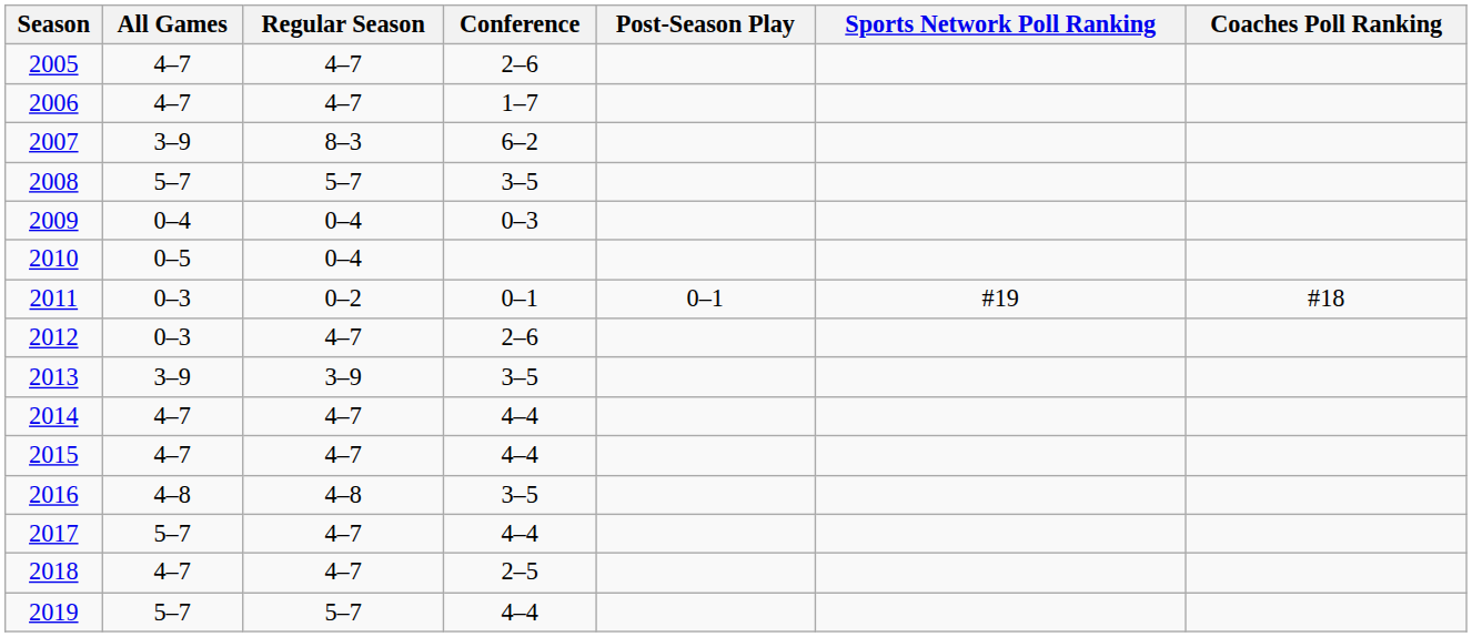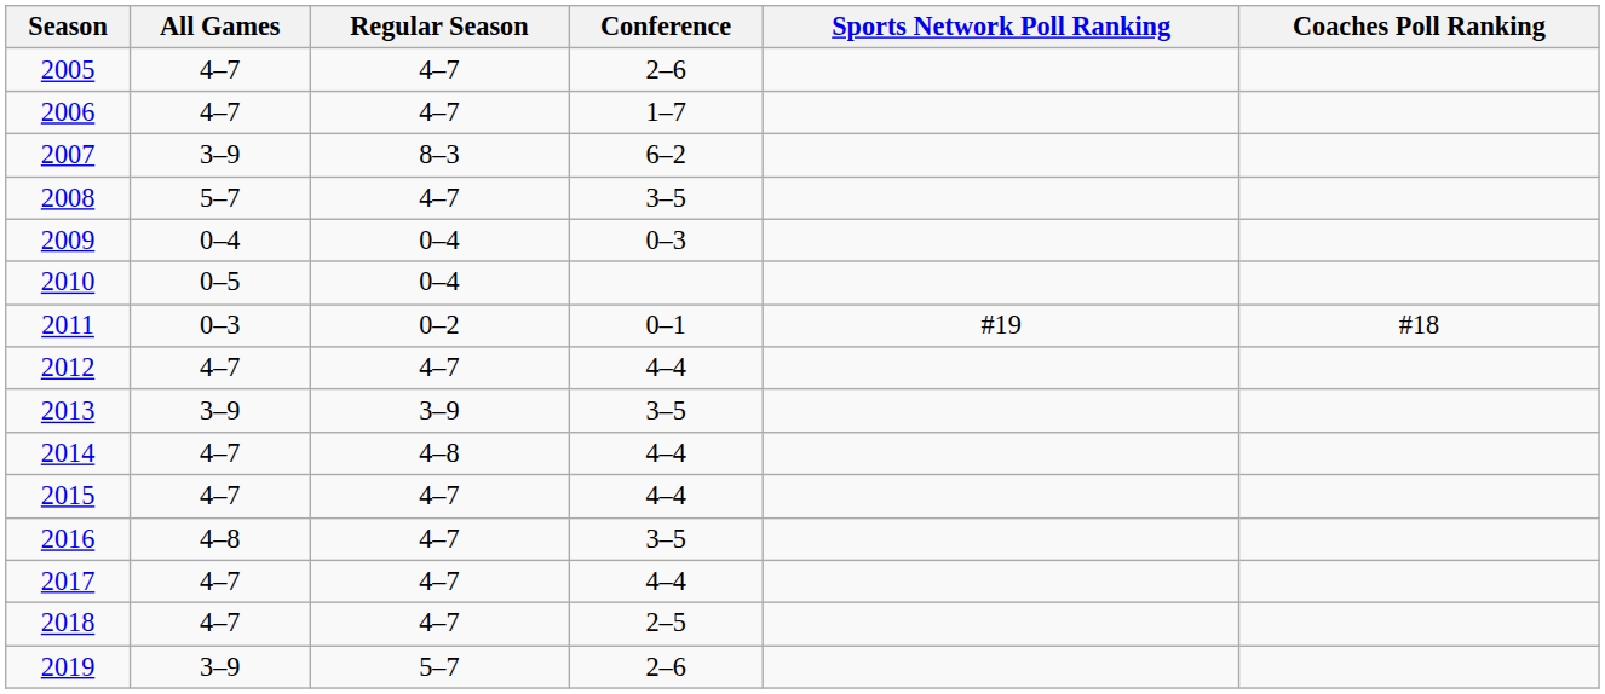 <table class="wikitable" style="text-align: center; width:75%;">
 <tr>
 <th>Season</th>
 <th>All Games</th>
 <th>Regular Season</th>
 <th>Conference</th>
-<th>Post-Season Play</th>
 <th><a href='#'>Sports Network Poll Ranking</a></th>
 <th>Coaches Poll Ranking</th>
 </tr>
 <tr>
 <td><a href='#'>2005</a></td>
 <td>4–7</td>
 <td>4–7</td>
 <td>2–6</td>
 <td></td>
 <td></td>
-<td></td>
 </tr>
 <tr>
 <td><a href='#'>2006</a></td>
 <td>4–7</td>
 <td>4–7</td>
 <td>1–7</td>
-<td></td>
 <td></td>
 <td></td>
 </tr>
 <tr>
 <td><a href='#'>2007</a></td>
 <td>3–9</td>
 <td>8–3</td>
 <td>6–2</td>
 <td></td>
 <td></td>
-<td></td>
 </tr>
 <tr>
 <td><a href='#'>2008</a></td>
 <td>5–7</td>
-<td>5–7</td>
+<td>4–7</td>
 <td>3–5</td>
-<td></td>
 <td></td>
 <td></td>
 </tr>
 <tr>
 <td><a href='#'>2009</a></td>
 <td>0–4</td>
 <td>0–4</td>
 <td>0–3</td>
 <td></td>
 <td></td>
-<td></td>
 </tr>
 <tr>
 <td><a href='#'>2010</a></td>
 <td>0–5</td>
 <td>0–4</td>
-<td></td>
 <td></td>
 <td></td>
 <td></td>
 </tr>
 <tr>
 <td><a href='#'>2011</a></td>
 <td>0–3</td>
 <td>0–2</td>
 <td>0–1</td>
-<td>0–1</td>
 <td>#19</td>
 <td>#18</td>
 </tr>
 <tr>
 <td><a href='#'>2012</a></td>
-<td>0–3</td>
 <td>4–7</td>
-<td>2–6</td>
-<td></td>
+<td>4–7</td>
+<td>4–4</td>
 <td></td>
 <td></td>
 </tr>
 <tr>
 <td><a href='#'>2013</a></td>
 <td>3–9</td>
 <td>3–9</td>
 <td>3–5</td>
 <td></td>
 <td></td>
-<td></td>
 </tr>
 <tr>
 <td><a href='#'>2014</a></td>
 <td>4–7</td>
-<td>4–7</td>
+<td>4–8</td>
 <td>4–4</td>
-<td></td>
 <td></td>
 <td></td>
 </tr>
 <tr>
 <td><a href='#'>2015</a></td>
 <td>4–7</td>
 <td>4–7</td>
 <td>4–4</td>
 <td></td>
 <td></td>
-<td></td>
 </tr>
 <tr>
 <td><a href='#'>2016</a></td>
 <td>4–8</td>
-<td>4–8</td>
+<td>4–7</td>
 <td>3–5</td>
-<td></td>
 <td></td>
 <td></td>
 </tr>
 <tr>
 <td><a href='#'>2017</a></td>
-<td>5–7</td>
+<td>4–7</td>
 <td>4–7</td>
 <td>4–4</td>
-<td></td>
 <td></td>
 <td></td>
 </tr>
 <tr>
 <td><a href='#'>2018</a></td>
 <td>4–7</td>
 <td>4–7</td>
 <td>2–5</td>
 <td></td>
 <td></td>
-<td></td>
 </tr>
 <tr>
 <td><a href='#'>2019</a></td>
+<td>3–9</td>
 <td>5–7</td>
-<td>5–7</td>
-<td>4–4</td>
-<td></td>
+<td>2–6</td>
 <td></td>
 <td></td>
 </tr>
 </table>
